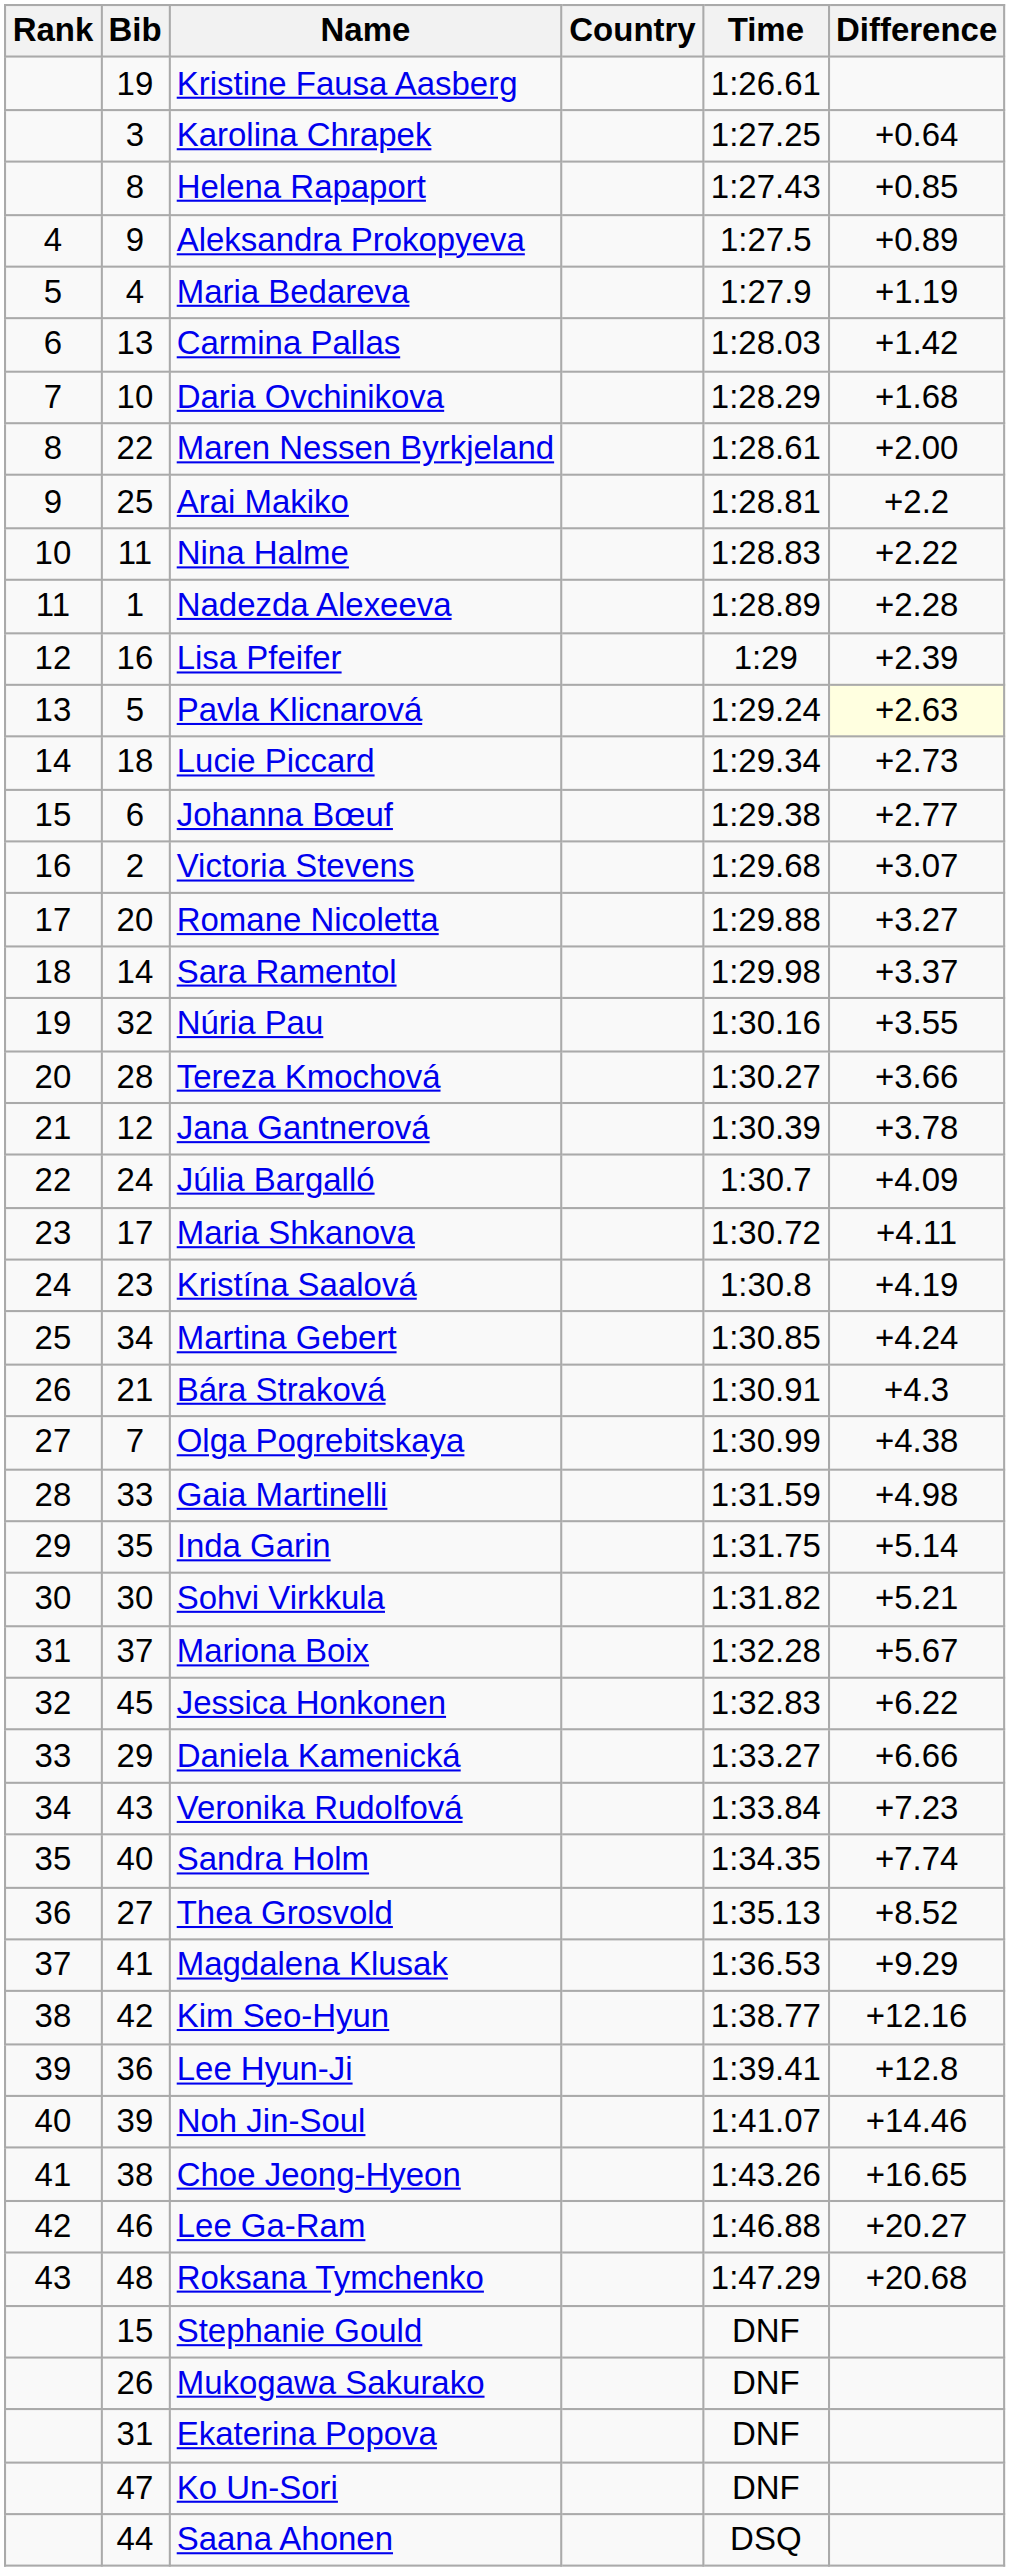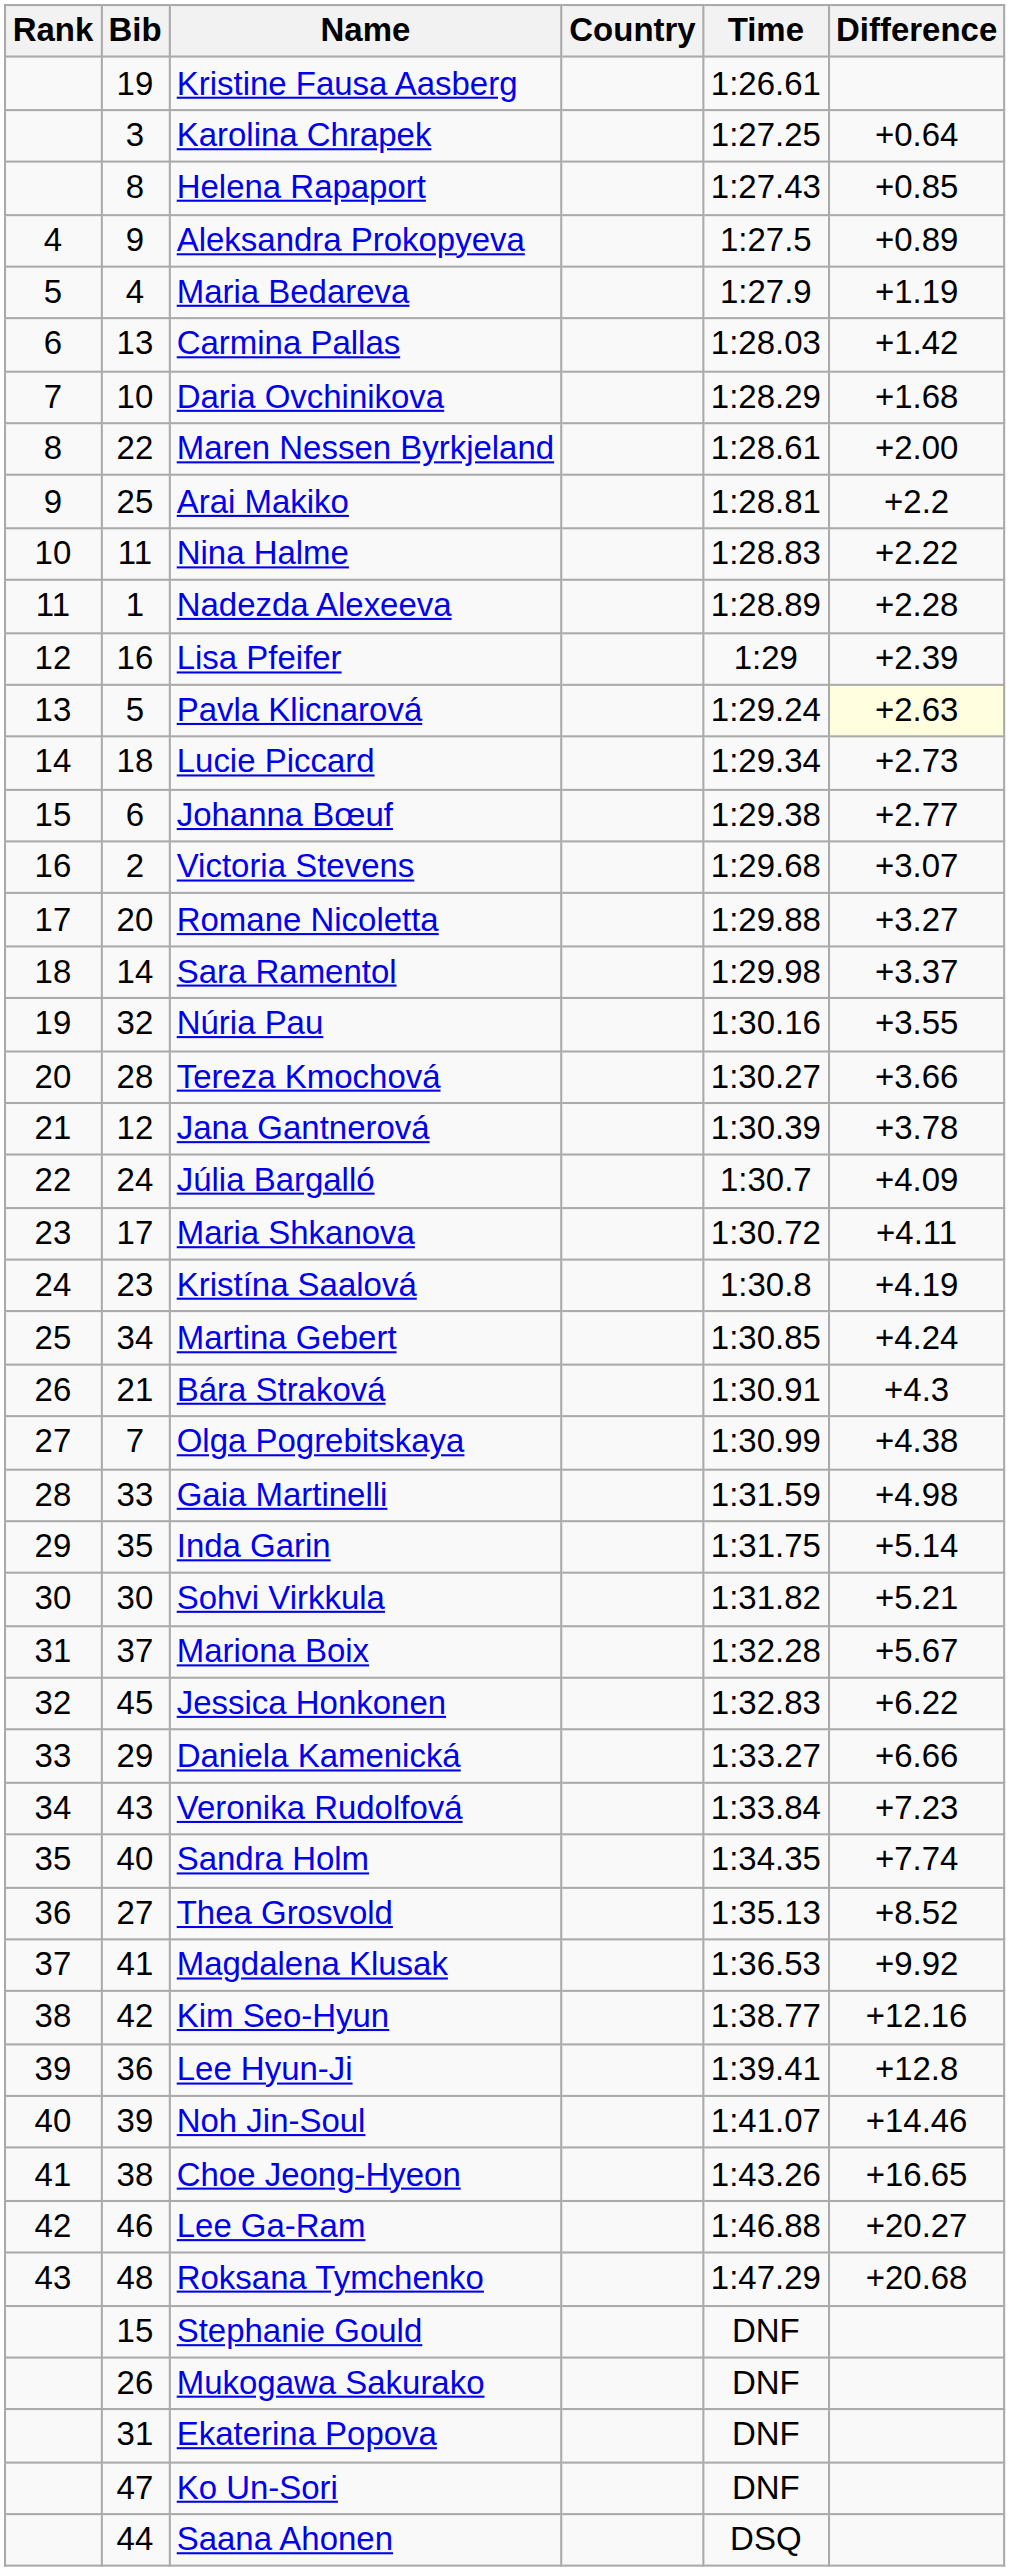 <table class="wikitable sortable" style="text-align:center">
 <tr>
 <th>Rank</th>
 <th>Bib</th>
 <th>Name</th>
 <th>Country</th>
 <th>Time</th>
 <th>Difference</th>
 </tr>
 <tr>
 <td></td>
 <td>19</td>
 <td align=left><a href='#'>Kristine Fausa Aasberg</a></td>
 <td align=left></td>
 <td>1:26.61</td>
 <td></td>
 </tr>
 <tr>
 <td></td>
 <td>3</td>
 <td align=left><a href='#'>Karolina Chrapek</a></td>
 <td align=left></td>
 <td>1:27.25</td>
 <td>+0.64</td>
 </tr>
 <tr>
 <td></td>
 <td>8</td>
 <td align=left><a href='#'>Helena Rapaport</a></td>
 <td align=left></td>
 <td>1:27.43</td>
 <td>+0.85</td>
 </tr>
 <tr>
 <td>4</td>
 <td>9</td>
 <td align=left><a href='#'>Aleksandra Prokopyeva</a></td>
 <td align=left></td>
 <td>1:27.5</td>
 <td>+0.89</td>
 </tr>
 <tr>
 <td>5</td>
 <td>4</td>
 <td align=left><a href='#'>Maria Bedareva</a></td>
 <td align=left></td>
 <td>1:27.9</td>
 <td>+1.19</td>
 </tr>
 <tr>
 <td>6</td>
 <td>13</td>
 <td align=left><a href='#'>Carmina Pallas</a></td>
 <td align=left></td>
 <td>1:28.03</td>
 <td>+1.42</td>
 </tr>
 <tr>
 <td>7</td>
 <td>10</td>
 <td align=left><a href='#'>Daria Ovchinikova</a></td>
 <td align=left></td>
 <td>1:28.29</td>
 <td>+1.68</td>
 </tr>
 <tr>
 <td>8</td>
 <td>22</td>
 <td align=left><a href='#'>Maren Nessen Byrkjeland</a></td>
 <td align=left></td>
 <td>1:28.61</td>
 <td>+2.00</td>
 </tr>
 <tr>
 <td>9</td>
 <td>25</td>
 <td align=left><a href='#'>Arai Makiko</a></td>
 <td align=left></td>
 <td>1:28.81</td>
 <td>+2.2</td>
 </tr>
 <tr>
 <td>10</td>
 <td>11</td>
 <td align=left><a href='#'>Nina Halme</a></td>
 <td align=left></td>
 <td>1:28.83</td>
 <td>+2.22</td>
 </tr>
 <tr>
 <td>11</td>
 <td>1</td>
 <td align=left><a href='#'>Nadezda Alexeeva</a></td>
 <td align=left></td>
 <td>1:28.89</td>
 <td>+2.28</td>
 </tr>
 <tr>
 <td>12</td>
 <td>16</td>
 <td align=left><a href='#'>Lisa Pfeifer</a></td>
 <td align=left></td>
 <td>1:29</td>
 <td>+2.39</td>
 </tr>
 <tr>
 <td>13</td>
 <td>5</td>
 <td align=left><a href='#'>Pavla Klicnarová</a></td>
 <td align=left></td>
 <td>1:29.24</td>
 <td style="background: lightyellow;">+2.63</td>
 </tr>
 <tr>
 <td>14</td>
 <td>18</td>
 <td align=left><a href='#'>Lucie Piccard</a></td>
 <td align=left></td>
 <td>1:29.34</td>
 <td>+2.73</td>
 </tr>
 <tr>
 <td>15</td>
 <td>6</td>
 <td align=left><a href='#'>Johanna Bœuf</a></td>
 <td align=left></td>
 <td>1:29.38</td>
 <td>+2.77</td>
 </tr>
 <tr>
 <td>16</td>
 <td>2</td>
 <td align=left><a href='#'>Victoria Stevens</a></td>
 <td align=left></td>
 <td>1:29.68</td>
 <td>+3.07</td>
 </tr>
 <tr>
 <td>17</td>
 <td>20</td>
 <td align=left><a href='#'>Romane Nicoletta</a></td>
 <td align=left></td>
 <td>1:29.88</td>
 <td>+3.27</td>
 </tr>
 <tr>
 <td>18</td>
 <td>14</td>
 <td align=left><a href='#'>Sara Ramentol</a></td>
 <td align=left></td>
 <td>1:29.98</td>
 <td>+3.37</td>
 </tr>
 <tr>
 <td>19</td>
 <td>32</td>
 <td align=left><a href='#'>Núria Pau</a></td>
 <td align=left></td>
 <td>1:30.16</td>
 <td>+3.55</td>
 </tr>
 <tr>
 <td>20</td>
 <td>28</td>
 <td align=left><a href='#'>Tereza Kmochová</a></td>
 <td align=left></td>
 <td>1:30.27</td>
 <td>+3.66</td>
 </tr>
 <tr>
 <td>21</td>
 <td>12</td>
 <td align=left><a href='#'>Jana Gantnerová</a></td>
 <td align=left></td>
 <td>1:30.39</td>
 <td>+3.78</td>
 </tr>
 <tr>
 <td>22</td>
 <td>24</td>
 <td align=left><a href='#'>Júlia Bargalló</a></td>
 <td align=left></td>
 <td>1:30.7</td>
 <td>+4.09</td>
 </tr>
 <tr>
 <td>23</td>
 <td>17</td>
 <td align=left><a href='#'>Maria Shkanova</a></td>
 <td align=left></td>
 <td>1:30.72</td>
 <td>+4.11</td>
 </tr>
 <tr>
 <td>24</td>
 <td>23</td>
 <td align=left><a href='#'>Kristína Saalová</a></td>
 <td align=left></td>
 <td>1:30.8</td>
 <td>+4.19</td>
 </tr>
 <tr>
 <td>25</td>
 <td>34</td>
 <td align=left><a href='#'>Martina Gebert</a></td>
 <td align=left></td>
 <td>1:30.85</td>
 <td>+4.24</td>
 </tr>
 <tr>
 <td>26</td>
 <td>21</td>
 <td align=left><a href='#'>Bára Straková</a></td>
 <td align=left></td>
 <td>1:30.91</td>
 <td>+4.3</td>
 </tr>
 <tr>
 <td>27</td>
 <td>7</td>
 <td align=left><a href='#'>Olga Pogrebitskaya</a></td>
 <td align=left></td>
 <td>1:30.99</td>
 <td>+4.38</td>
 </tr>
 <tr>
 <td>28</td>
 <td>33</td>
 <td align=left><a href='#'>Gaia Martinelli</a></td>
 <td align=left></td>
 <td>1:31.59</td>
 <td>+4.98</td>
 </tr>
 <tr>
 <td>29</td>
 <td>35</td>
 <td align=left><a href='#'>Inda Garin</a></td>
 <td align=left></td>
 <td>1:31.75</td>
 <td>+5.14</td>
 </tr>
 <tr>
 <td>30</td>
 <td>30</td>
 <td align=left><a href='#'>Sohvi Virkkula</a></td>
 <td align=left></td>
 <td>1:31.82</td>
 <td>+5.21</td>
 </tr>
 <tr>
 <td>31</td>
 <td>37</td>
 <td align=left><a href='#'>Mariona Boix</a></td>
 <td align=left></td>
 <td>1:32.28</td>
 <td>+5.67</td>
 </tr>
 <tr>
 <td>32</td>
 <td>45</td>
 <td align=left><a href='#'>Jessica Honkonen</a></td>
 <td align=left></td>
 <td>1:32.83</td>
 <td>+6.22</td>
 </tr>
 <tr>
 <td>33</td>
 <td>29</td>
 <td align=left><a href='#'>Daniela Kamenická</a></td>
 <td align=left></td>
 <td>1:33.27</td>
 <td>+6.66</td>
 </tr>
 <tr>
 <td>34</td>
 <td>43</td>
 <td align=left><a href='#'>Veronika Rudolfová</a></td>
 <td align=left></td>
 <td>1:33.84</td>
 <td>+7.23</td>
 </tr>
 <tr>
 <td>35</td>
 <td>40</td>
 <td align=left><a href='#'>Sandra Holm</a></td>
 <td align=left></td>
 <td>1:34.35</td>
 <td>+7.74</td>
 </tr>
 <tr>
 <td>36</td>
 <td>27</td>
 <td align=left><a href='#'>Thea Grosvold</a></td>
 <td align=left></td>
 <td>1:35.13</td>
 <td>+8.52</td>
 </tr>
 <tr>
 <td>37</td>
 <td>41</td>
 <td align=left><a href='#'>Magdalena Klusak</a></td>
 <td align=left></td>
 <td>1:36.53</td>
-<td>+9.29</td>
+<td>+9.92</td>
 </tr>
 <tr>
 <td>38</td>
 <td>42</td>
 <td align=left><a href='#'>Kim Seo-Hyun</a></td>
 <td align=left></td>
 <td>1:38.77</td>
 <td>+12.16</td>
 </tr>
 <tr>
 <td>39</td>
 <td>36</td>
 <td align=left><a href='#'>Lee Hyun-Ji</a></td>
 <td align=left></td>
 <td>1:39.41</td>
 <td>+12.8</td>
 </tr>
 <tr>
 <td>40</td>
 <td>39</td>
 <td align=left><a href='#'>Noh Jin-Soul</a></td>
 <td align=left></td>
 <td>1:41.07</td>
 <td>+14.46</td>
 </tr>
 <tr>
 <td>41</td>
 <td>38</td>
 <td align=left><a href='#'>Choe Jeong-Hyeon</a></td>
 <td align=left></td>
 <td>1:43.26</td>
 <td>+16.65</td>
 </tr>
 <tr>
 <td>42</td>
 <td>46</td>
 <td align=left><a href='#'>Lee Ga-Ram</a></td>
 <td align=left></td>
 <td>1:46.88</td>
 <td>+20.27</td>
 </tr>
 <tr>
 <td>43</td>
 <td>48</td>
 <td align=left><a href='#'>Roksana Tymchenko</a></td>
 <td align=left></td>
 <td>1:47.29</td>
 <td>+20.68</td>
 </tr>
 <tr>
 <td></td>
 <td>15</td>
 <td align=left><a href='#'>Stephanie Gould</a></td>
 <td align=left></td>
 <td>DNF</td>
 <td></td>
 </tr>
 <tr>
 <td></td>
 <td>26</td>
 <td align=left><a href='#'>Mukogawa Sakurako</a></td>
 <td align=left></td>
 <td>DNF</td>
 <td></td>
 </tr>
 <tr>
 <td></td>
 <td>31</td>
 <td align=left><a href='#'>Ekaterina Popova</a></td>
 <td align=left></td>
 <td>DNF</td>
 <td></td>
 </tr>
 <tr>
 <td></td>
 <td>47</td>
 <td align=left><a href='#'>Ko Un-Sori</a></td>
 <td align=left></td>
 <td>DNF</td>
 <td></td>
 </tr>
 <tr>
 <td></td>
 <td>44</td>
 <td align=left><a href='#'>Saana Ahonen</a></td>
 <td align=left></td>
 <td>DSQ</td>
 <td></td>
 </tr>
 </table>
